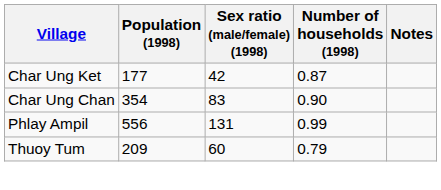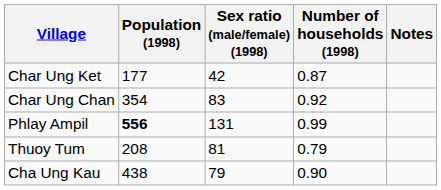 <table class="wikitable">
 <tr>
 <th><a href='#'>Village</a></th>
 <th>Population<br><small>(1998)</small></th>
 <th>Sex ratio<br><small>(male/female)</small><br><small>(1998)</small></th>
 <th>Number of<br>households<br><small>(1998)</small></th>
 <th>Notes</th>
 </tr>
 <tr>
 <td>Char Ung Ket</td>
 <td>177</td>
 <td>42</td>
 <td>0.87</td>
 <td></td>
 </tr>
 <tr>
 <td>Char Ung Chan</td>
 <td>354</td>
 <td>83</td>
-<td>0.90</td>
+<td>0.92</td>
 <td></td>
 </tr>
 <tr>
 <td>Phlay Ampil</td>
-<td>556</td>
+<td><strong>556</strong></td>
 <td>131</td>
 <td>0.99</td>
 <td></td>
 </tr>
 <tr>
 <td>Thuoy Tum</td>
-<td>209</td>
-<td>60</td>
+<td>208</td>
+<td>81</td>
 <td>0.79</td>
 <td></td>
 </tr>
+<tr>
+<td>Cha Ung Kau</td>
+<td>438</td>
+<td>79</td>
+<td>0.90</td>
+<td></td>
+</tr>
 </table>
